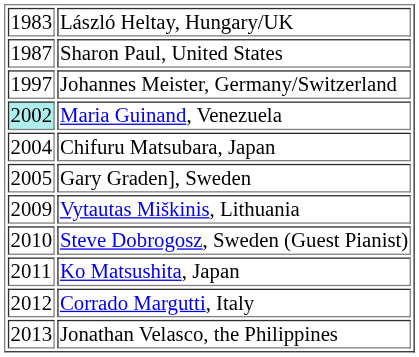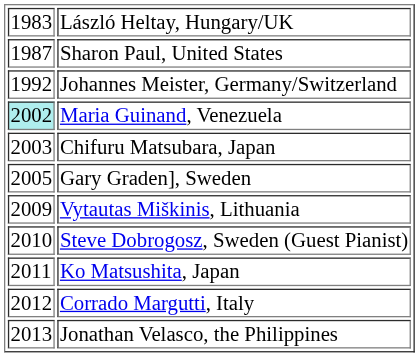 <table border="1">
 <tr>
 <td>1983</td>
 <td>László Heltay, Hungary/UK</td>
 </tr>
 <tr>
 <td>1987</td>
 <td>Sharon Paul, United States</td>
 </tr>
 <tr>
-<td>1997</td>
+<td>1992</td>
 <td>Johannes Meister, Germany/Switzerland</td>
 </tr>
 <tr>
 <td style="background: paleturquoise;">2002</td>
 <td><a href='#'>Maria Guinand</a>, Venezuela</td>
 </tr>
 <tr>
-<td>2004</td>
+<td>2003</td>
 <td>Chifuru Matsubara, Japan</td>
 </tr>
 <tr>
 <td>2005</td>
 <td>Gary Graden], Sweden</td>
 </tr>
 <tr>
 <td>2009</td>
 <td><a href='#'>Vytautas Miškinis</a>, Lithuania</td>
 </tr>
 <tr>
 <td>2010</td>
 <td><a href='#'>Steve Dobrogosz</a>, Sweden (Guest Pianist)</td>
 </tr>
 <tr>
 <td>2011</td>
 <td><a href='#'>Ko Matsushita</a>, Japan</td>
 </tr>
 <tr>
 <td>2012</td>
 <td><a href='#'>Corrado Margutti</a>, Italy</td>
 </tr>
 <tr>
 <td>2013</td>
 <td>Jonathan Velasco, the Philippines</td>
 </tr>
 </table>
